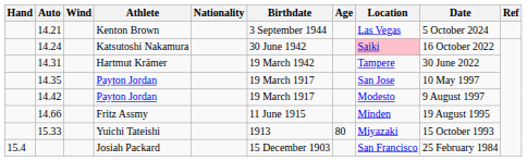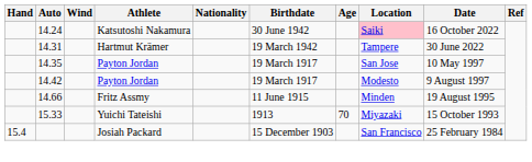 <table class="wikitable">
 <tr>
 <th>Hand</th>
 <th>Auto</th>
 <th>Wind</th>
 <th>Athlete</th>
 <th>Nationality</th>
 <th>Birthdate</th>
 <th>Age</th>
 <th>Location</th>
 <th>Date</th>
 <th>Ref</th>
-</tr>
-<tr>
-<td></td>
-<td>14.21</td>
-<td></td>
-<td>Kenton Brown</td>
-<td></td>
-<td>3 September 1944</td>
-<td></td>
-<td><a href='#'>Las Vegas</a></td>
-<td>5 October 2024</td>
-<td></td>
 </tr>
 <tr>
 <td></td>
 <td>14.24</td>
 <td></td>
 <td>Katsutoshi Nakamura</td>
 <td></td>
 <td>30 June 1942</td>
 <td></td>
 <td style="background: pink;"><a href='#'>Saiki</a></td>
 <td>16 October 2022</td>
 </tr>
 <tr>
 <td></td>
 <td>14.31</td>
 <td></td>
 <td>Hartmut Krämer</td>
 <td></td>
 <td>19 March 1942</td>
 <td></td>
 <td><a href='#'>Tampere</a></td>
 <td>30 June 2022</td>
 </tr>
 <tr>
 <td></td>
 <td>14.35</td>
 <td></td>
 <td><a href='#'>Payton Jordan</a></td>
 <td></td>
 <td>19 March 1917</td>
 <td></td>
 <td><a href='#'>San Jose</a></td>
 <td>10 May 1997</td>
 </tr>
 <tr>
 <td></td>
 <td>14.42</td>
 <td></td>
 <td><a href='#'>Payton Jordan</a></td>
 <td></td>
 <td>19 March 1917</td>
 <td></td>
 <td><a href='#'>Modesto</a></td>
 <td>9 August 1997</td>
 </tr>
 <tr>
 <td></td>
 <td>14.66</td>
 <td></td>
 <td>Fritz Assmy</td>
 <td></td>
 <td>11 June 1915</td>
 <td></td>
 <td><a href='#'>Minden</a></td>
 <td>19 August 1995</td>
 </tr>
 <tr>
 <td></td>
 <td>15.33</td>
 <td></td>
 <td>Yuichi Tateishi</td>
 <td></td>
 <td>1913</td>
-<td>80</td>
+<td>70</td>
 <td><a href='#'>Miyazaki</a></td>
 <td>15 October 1993</td>
 </tr>
 <tr>
 <td>15.4</td>
 <td></td>
 <td></td>
 <td>Josiah Packard</td>
 <td></td>
 <td>15 December 1903</td>
 <td></td>
 <td><a href='#'>San Francisco</a></td>
 <td>25 February 1984</td>
 </tr>
 </table>
